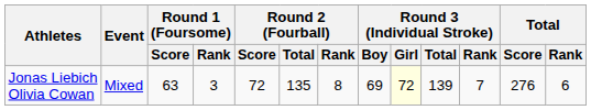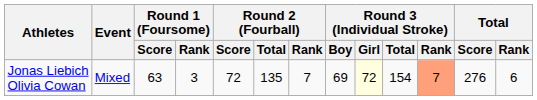 <table class="wikitable" style="font-size:90%">
 <tr>
 <th rowspan="2">Athletes</th>
 <th rowspan="2">Event</th>
 <th colspan="2">Round 1<br>(Foursome)</th>
 <th colspan="3">Round 2<br>(Fourball)</th>
 <th colspan="4">Round 3<br>(Individual Stroke)</th>
 <th colspan="2">Total</th>
 </tr>
 <tr style="font-size:95%">
 <th>Score</th>
 <th>Rank</th>
 <th>Score</th>
 <th>Total</th>
 <th>Rank</th>
 <th>Boy</th>
 <th>Girl</th>
 <th>Total</th>
 <th>Rank</th>
 <th>Score</th>
 <th>Rank</th>
 </tr>
 <tr align=center>
 <td align=left><a href='#'>Jonas Liebich</a><br><a href='#'>Olivia Cowan</a></td>
 <td align=left><a href='#'>Mixed</a></td>
 <td>63</td>
 <td>3</td>
 <td>72</td>
 <td>135</td>
-<td>8</td>
+<td>7</td>
 <td>69</td>
 <td style="background: lightyellow;">72</td>
-<td>139</td>
-<td>7</td>
+<td>154</td>
+<td style="background: lightsalmon;">7</td>
 <td>276</td>
 <td>6</td>
 </tr>
 </table>
